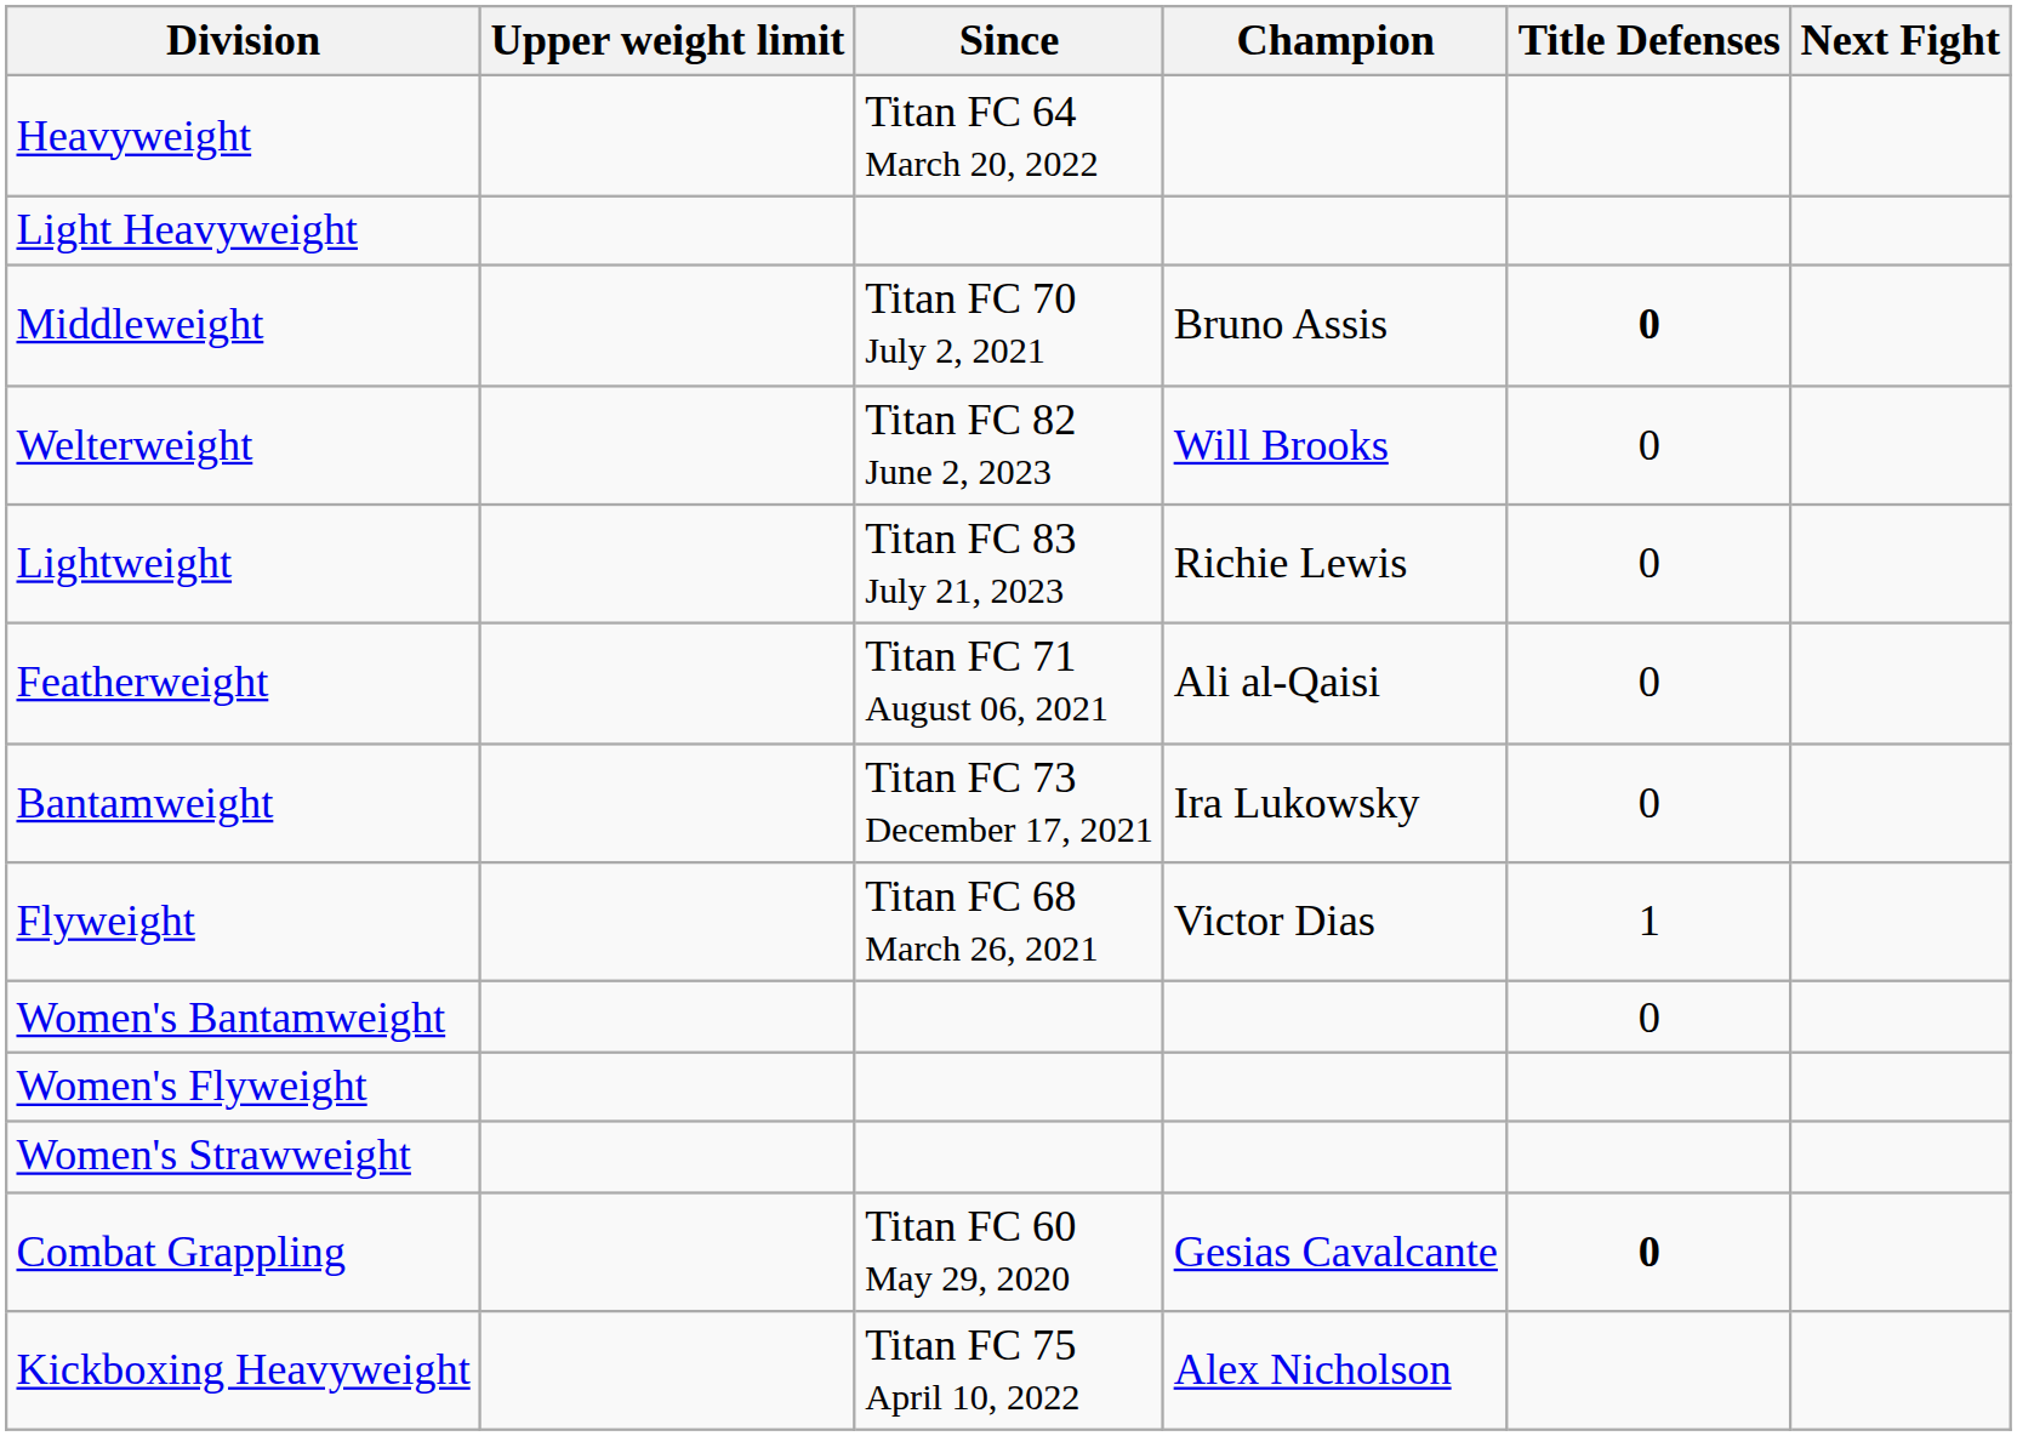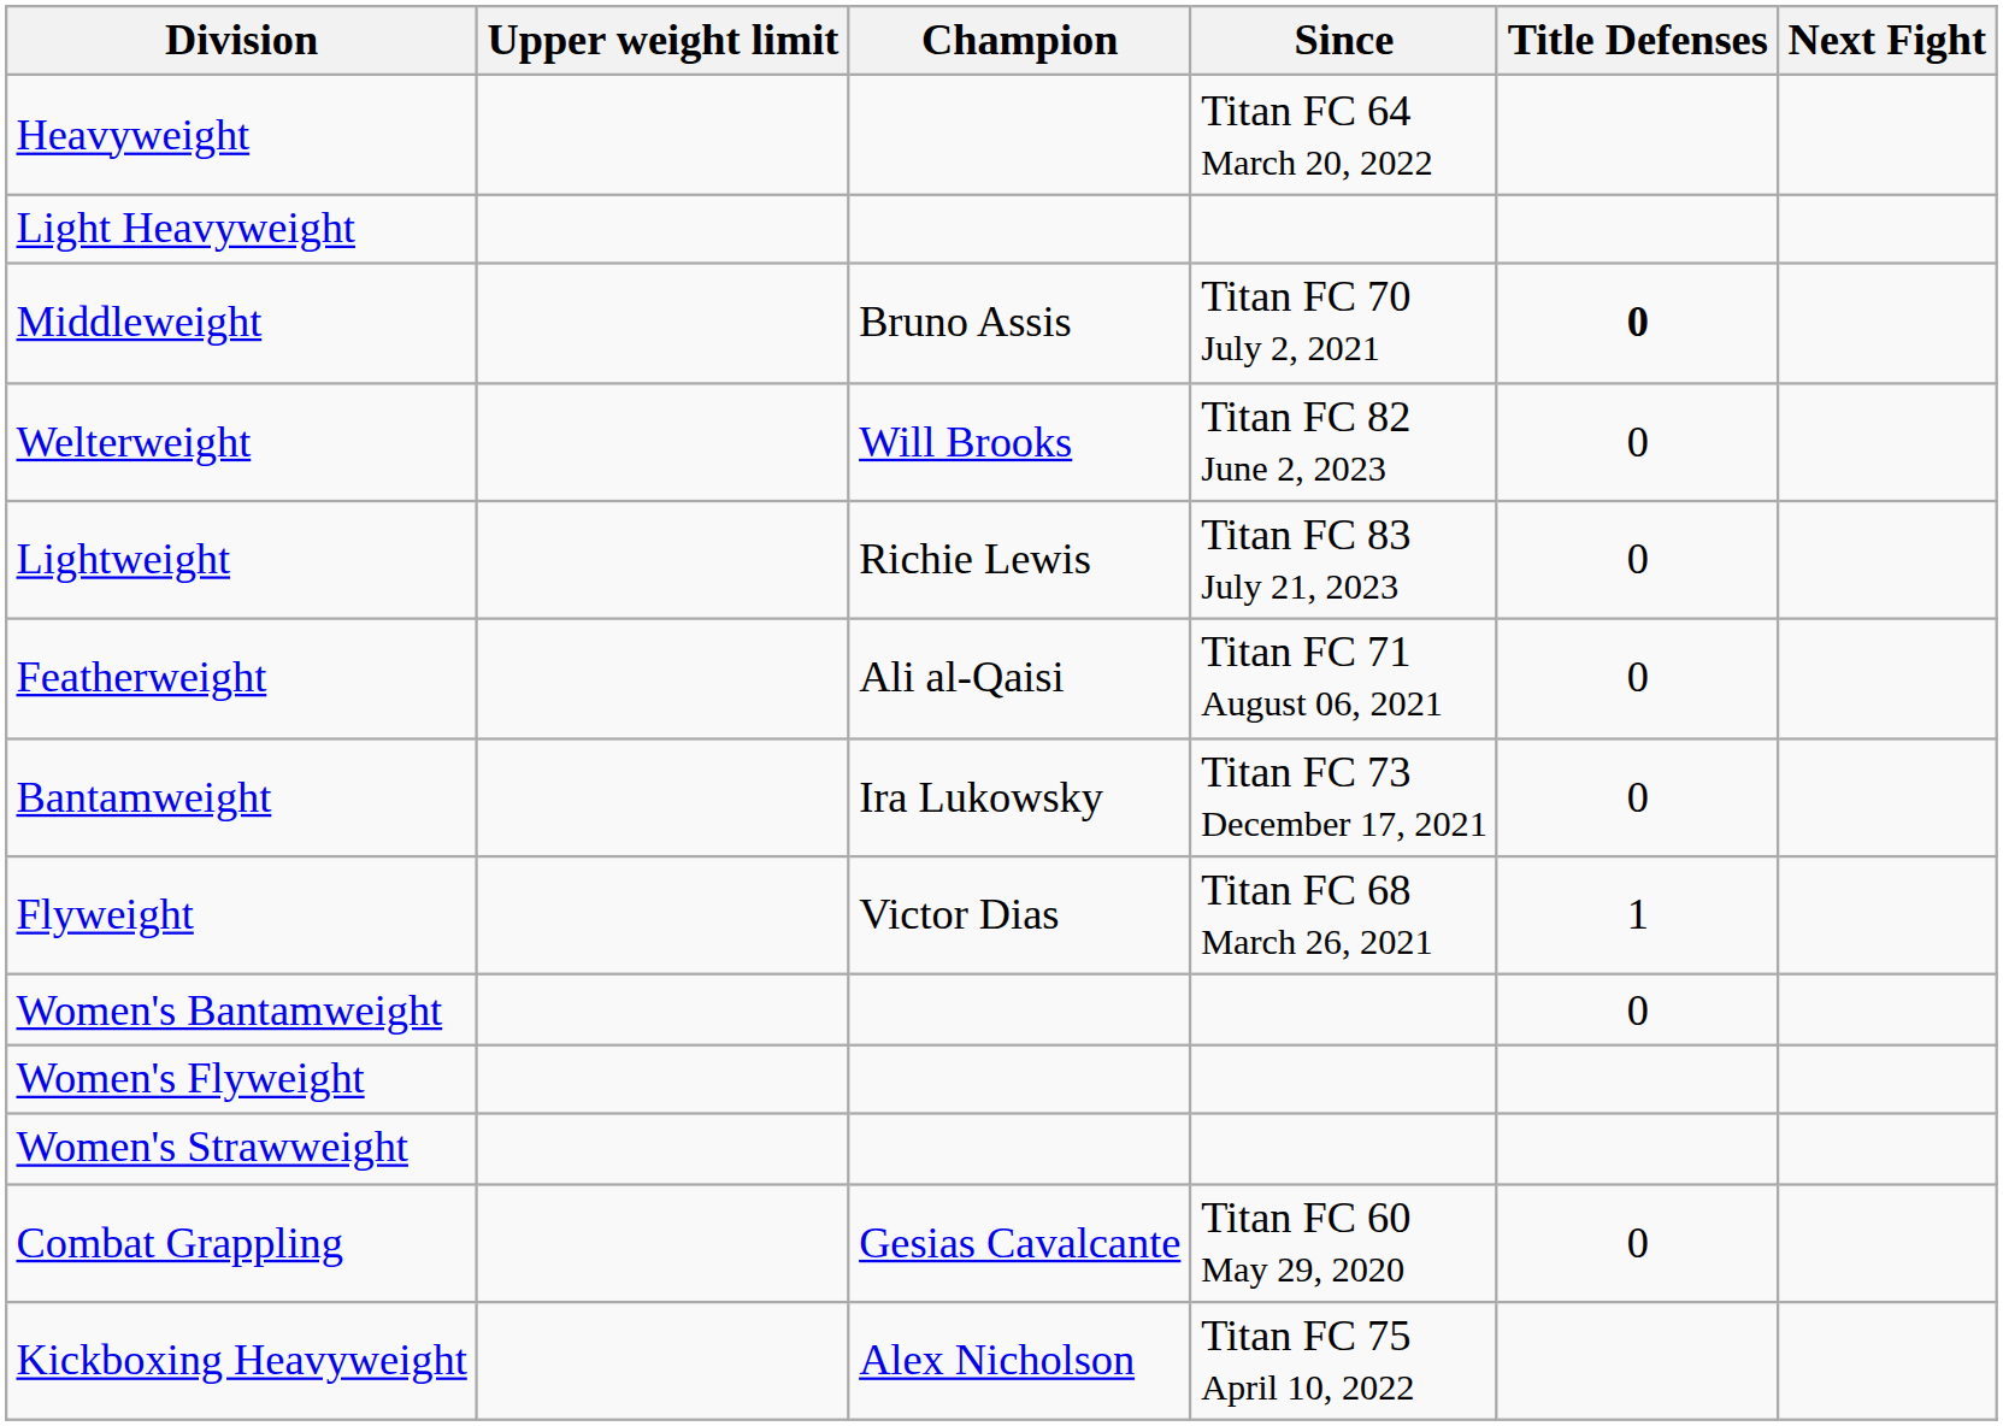 <table class="wikitable">
 <tr>
 <th>Division</th>
 <th>Upper weight limit</th>
+<th>Champion</th>
 <th>Since</th>
-<th>Champion</th>
 <th>Title Defenses</th>
 <th>Next Fight</th>
 </tr>
 <tr>
 <td><a href='#'>Heavyweight</a></td>
 <td></td>
+<td></td>
 <td>Titan FC 64 <br><small> March 20, 2022</small></td>
-<td></td>
 <td align=center></td>
 <td></td>
 </tr>
 <tr>
 <td><a href='#'>Light Heavyweight</a></td>
 <td></td>
 <td></td>
 <td></td>
 <td align=center></td>
 <td></td>
 </tr>
 <tr>
 <td><a href='#'>Middleweight</a></td>
 <td></td>
+<td> Bruno Assis</td>
 <td>Titan FC 70 <br><small> July 2, 2021</small></td>
-<td> Bruno Assis</td>
 <td align=center><strong>0</strong></td>
 <td></td>
 </tr>
 <tr>
 <td><a href='#'>Welterweight</a></td>
 <td></td>
+<td> <a href='#'>Will Brooks</a></td>
 <td>Titan FC 82 <br><small> June 2, 2023</small></td>
-<td> <a href='#'>Will Brooks</a></td>
 <td align=center>0</td>
 <td></td>
 </tr>
 <tr>
 <td><a href='#'>Lightweight</a></td>
 <td></td>
+<td>  Richie Lewis</td>
 <td>Titan FC 83<br><small> July 21, 2023 </small></td>
-<td>  Richie Lewis</td>
 <td align=center>0</td>
 <td></td>
 </tr>
 <tr>
 <td><a href='#'>Featherweight</a></td>
 <td></td>
+<td> Ali al-Qaisi</td>
 <td>Titan FC 71 <br><small> August 06, 2021</small></td>
-<td> Ali al-Qaisi</td>
 <td align=center>0</td>
 <td></td>
 </tr>
 <tr>
 <td><a href='#'>Bantamweight</a></td>
 <td></td>
+<td> Ira Lukowsky</td>
 <td>Titan FC 73 <br><small> December 17, 2021</small></td>
-<td> Ira Lukowsky</td>
 <td align=center>0</td>
 <td></td>
 </tr>
 <tr>
 <td><a href='#'>Flyweight</a></td>
 <td></td>
+<td> Victor Dias</td>
 <td>Titan FC 68 <br><small> March 26, 2021</small></td>
-<td> Victor Dias</td>
 <td align=center>1</td>
 <td></td>
 </tr>
 <tr>
 <td><a href='#'>Women's Bantamweight</a></td>
 <td></td>
 <td></td>
 <td></td>
 <td align=center>0</td>
 <td></td>
 </tr>
 <tr>
 <td><a href='#'>Women's Flyweight</a></td>
 <td></td>
 <td></td>
 <td></td>
 <td align=center></td>
 <td></td>
 </tr>
 <tr>
 <td><a href='#'>Women's Strawweight</a></td>
 <td></td>
 <td></td>
 <td></td>
 <td align=center></td>
 <td></td>
 </tr>
 <tr>
 <td><a href='#'>Combat Grappling</a></td>
 <td></td>
+<td> <a href='#'>Gesias Cavalcante</a></td>
 <td>Titan FC 60 <br><small> May 29, 2020</small></td>
-<td> <a href='#'>Gesias Cavalcante</a></td>
-<td align=center><strong>0</strong></td>
+<td align=center>0</td>
 <td></td>
 </tr>
 <tr>
 <td><a href='#'>Kickboxing Heavyweight</a></td>
 <td></td>
+<td> <a href='#'> Alex Nicholson</a></td>
 <td>Titan FC 75 <br><small> April 10, 2022</small></td>
-<td> <a href='#'> Alex Nicholson</a></td>
 <td align=center></td>
 <td></td>
 </tr>
 </table>
